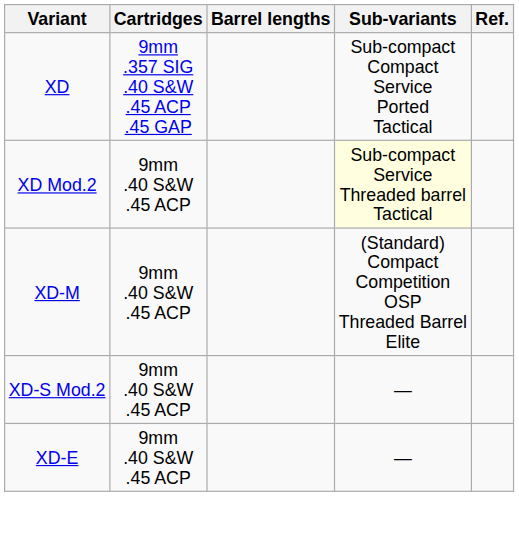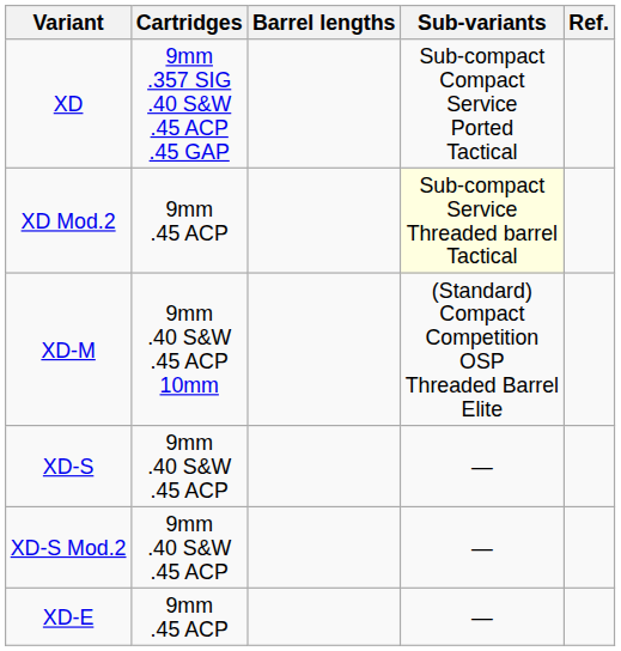 <table class="wikitable" style="text-align:center; font-size: 95%;">
 <tr>
 <th>Variant</th>
 <th>Cartridges</th>
 <th>Barrel lengths</th>
 <th>Sub-variants</th>
 <th>Ref.</th>
 </tr>
 <tr>
 <td><a href='#'>XD</a></td>
 <td><a href='#'>9mm</a><br><a href='#'>.357 SIG</a><br><a href='#'>.40 S&W</a><br><a href='#'>.45 ACP</a><br><a href='#'>.45 GAP</a></td>
 <td><br><br></td>
 <td>Sub-compact<br>Compact<br>Service<br>Ported<br>Tactical</td>
 <td></td>
 </tr>
 <tr>
 <td><a href='#'>XD Mod.2</a></td>
-<td>9mm<br>.40 S&W<br>.45 ACP</td>
+<td>9mm<br>.45 ACP</td>
 <td><br><br><br></td>
 <td style="background: lightyellow;">Sub-compact<br>Service<br>Threaded barrel<br>Tactical</td>
 <td></td>
 </tr>
 <tr>
 <td><a href='#'>XD-M</a></td>
-<td>9mm<br>.40 S&W<br>.45 ACP</td>
+<td>9mm<br>.40 S&W<br>.45 ACP<br><a href='#'>10mm</a></td>
 <td><br><br></td>
 <td>(Standard)<br>Compact<br>Competition<br>OSP<br>Threaded Barrel<br>Elite</td>
+<td></td>
+</tr>
+<tr>
+<td><a href='#'>XD-S</a></td>
+<td>9mm<br>.40 S&W<br>.45 ACP</td>
+<td><br></td>
+<td>—</td>
 <td></td>
 </tr>
 <tr>
 <td><a href='#'>XD-S Mod.2</a></td>
 <td>9mm<br>.40 S&W<br>.45 ACP</td>
 <td></td>
 <td>—</td>
 <td></td>
 </tr>
 <tr>
 <td><a href='#'>XD-E</a></td>
-<td>9mm<br>.40 S&W<br>.45 ACP</td>
+<td>9mm<br>.45 ACP</td>
 <td><br><br></td>
 <td>—</td>
 <td></td>
 </tr>
 </table>
